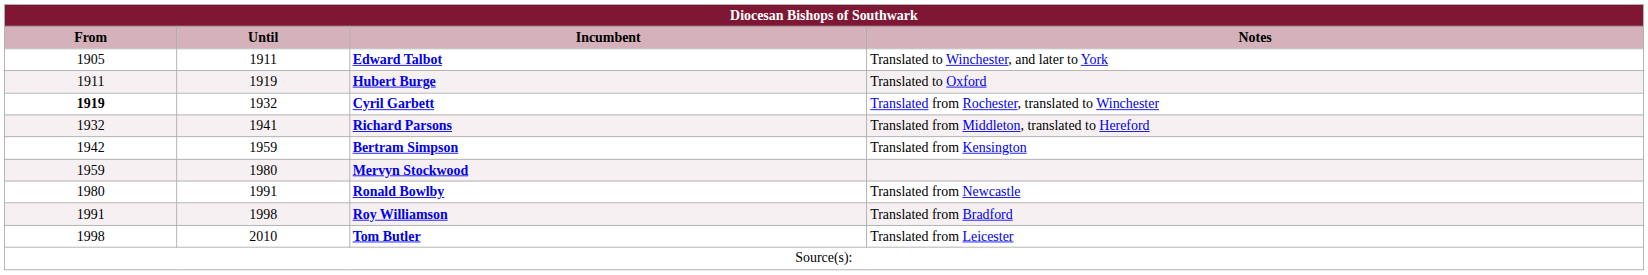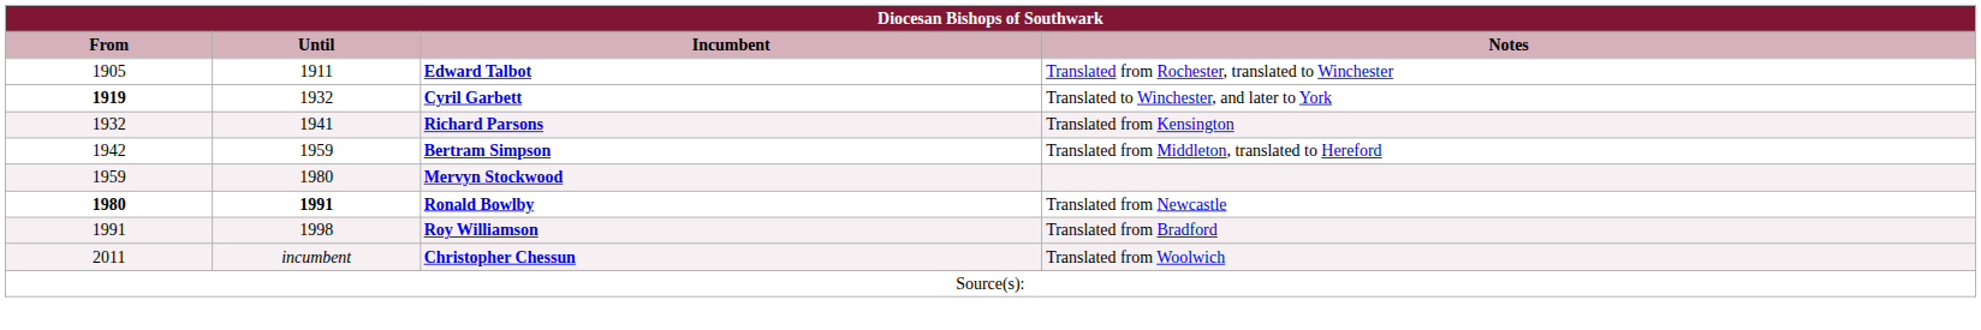 <table class="wikitable" style="width:95%;" border="1" cellpadding="2">
 <tr>
 <th colspan="4" style="background-color: #7F1734; color: white;">Diocesan Bishops of Southwark</th>
 </tr>
 <tr valign="center">
 <th style="background-color:#D4B1BB" width="10%">From</th>
 <th style="background-color:#D4B1BB" width="10%">Until</th>
 <th style="background-color:#D4B1BB" width="30%">Incumbent</th>
 <th style="background-color:#D4B1BB" width="45%">Notes</th>
 </tr>
 <tr valign=top bgcolor="white">
 <td align="center">1905</td>
 <td align="center">1911</td>
 <td> <strong><a href='#'>Edward Talbot</a></strong></td>
-<td>Translated to <a href='#'>Winchester</a>, and later to <a href='#'>York</a></td>
-</tr>
-<tr valign=top bgcolor="#F7F0F2">
-<td align="center">1911</td>
-<td align="center">1919</td>
-<td> <strong><a href='#'>Hubert Burge</a></strong></td>
-<td>Translated to <a href='#'>Oxford</a></td>
+<td><a href='#'>Translated</a> from <a href='#'>Rochester</a>, translated to <a href='#'>Winchester</a></td>
 </tr>
 <tr valign=top bgcolor="white">
 <td align="center"><strong>1919</strong></td>
 <td align="center">1932</td>
 <td> <strong><a href='#'>Cyril Garbett</a></strong></td>
-<td><a href='#'>Translated</a> from <a href='#'>Rochester</a>, translated to <a href='#'>Winchester</a></td>
+<td>Translated to <a href='#'>Winchester</a>, and later to <a href='#'>York</a></td>
 </tr>
 <tr valign=top bgcolor="#F7F0F2">
 <td align="center">1932</td>
 <td align="center">1941</td>
 <td> <strong><a href='#'>Richard Parsons</a></strong></td>
-<td>Translated from <a href='#'>Middleton</a>, translated to <a href='#'>Hereford</a></td>
+<td>Translated from <a href='#'>Kensington</a></td>
 </tr>
 <tr valign=top bgcolor="white">
 <td align="center">1942</td>
 <td align="center">1959</td>
 <td> <strong><a href='#'>Bertram Simpson</a></strong></td>
-<td>Translated from <a href='#'>Kensington</a></td>
+<td>Translated from <a href='#'>Middleton</a>, translated to <a href='#'>Hereford</a></td>
 </tr>
 <tr valign=top bgcolor="#F7F0F2">
 <td align="center">1959</td>
 <td align="center">1980</td>
 <td> <strong><a href='#'>Mervyn Stockwood</a></strong></td>
 <td></td>
 </tr>
 <tr valign=top bgcolor="white">
-<td align="center">1980</td>
-<td align="center">1991</td>
+<td align="center"><strong>1980</strong></td>
+<td align="center"><strong>1991</strong></td>
 <td> <strong><a href='#'>Ronald Bowlby</a></strong></td>
 <td>Translated from <a href='#'>Newcastle</a></td>
 </tr>
 <tr valign=top bgcolor="#F7F0F2">
 <td align="center">1991</td>
 <td align="center">1998</td>
 <td> <strong><a href='#'>Roy Williamson</a></strong></td>
 <td>Translated from <a href='#'>Bradford</a></td>
 </tr>
-<tr valign=top bgcolor="white">
-<td align="center">1998</td>
-<td align="center">2010</td>
-<td> <strong><a href='#'>Tom Butler</a></strong></td>
-<td>Translated from <a href='#'>Leicester</a></td>
+<tr valign=top bgcolor="#F7F0F2">
+<td align="center">2011</td>
+<td align="center"><em>incumbent</em></td>
+<td> <strong><a href='#'>Christopher Chessun</a></strong></td>
+<td>Translated from <a href='#'>Woolwich</a></td>
 </tr>
 <tr valign=top bgcolor="white">
 <td align="center" colspan="4">Source(s):</td>
 </tr>
 </table>
